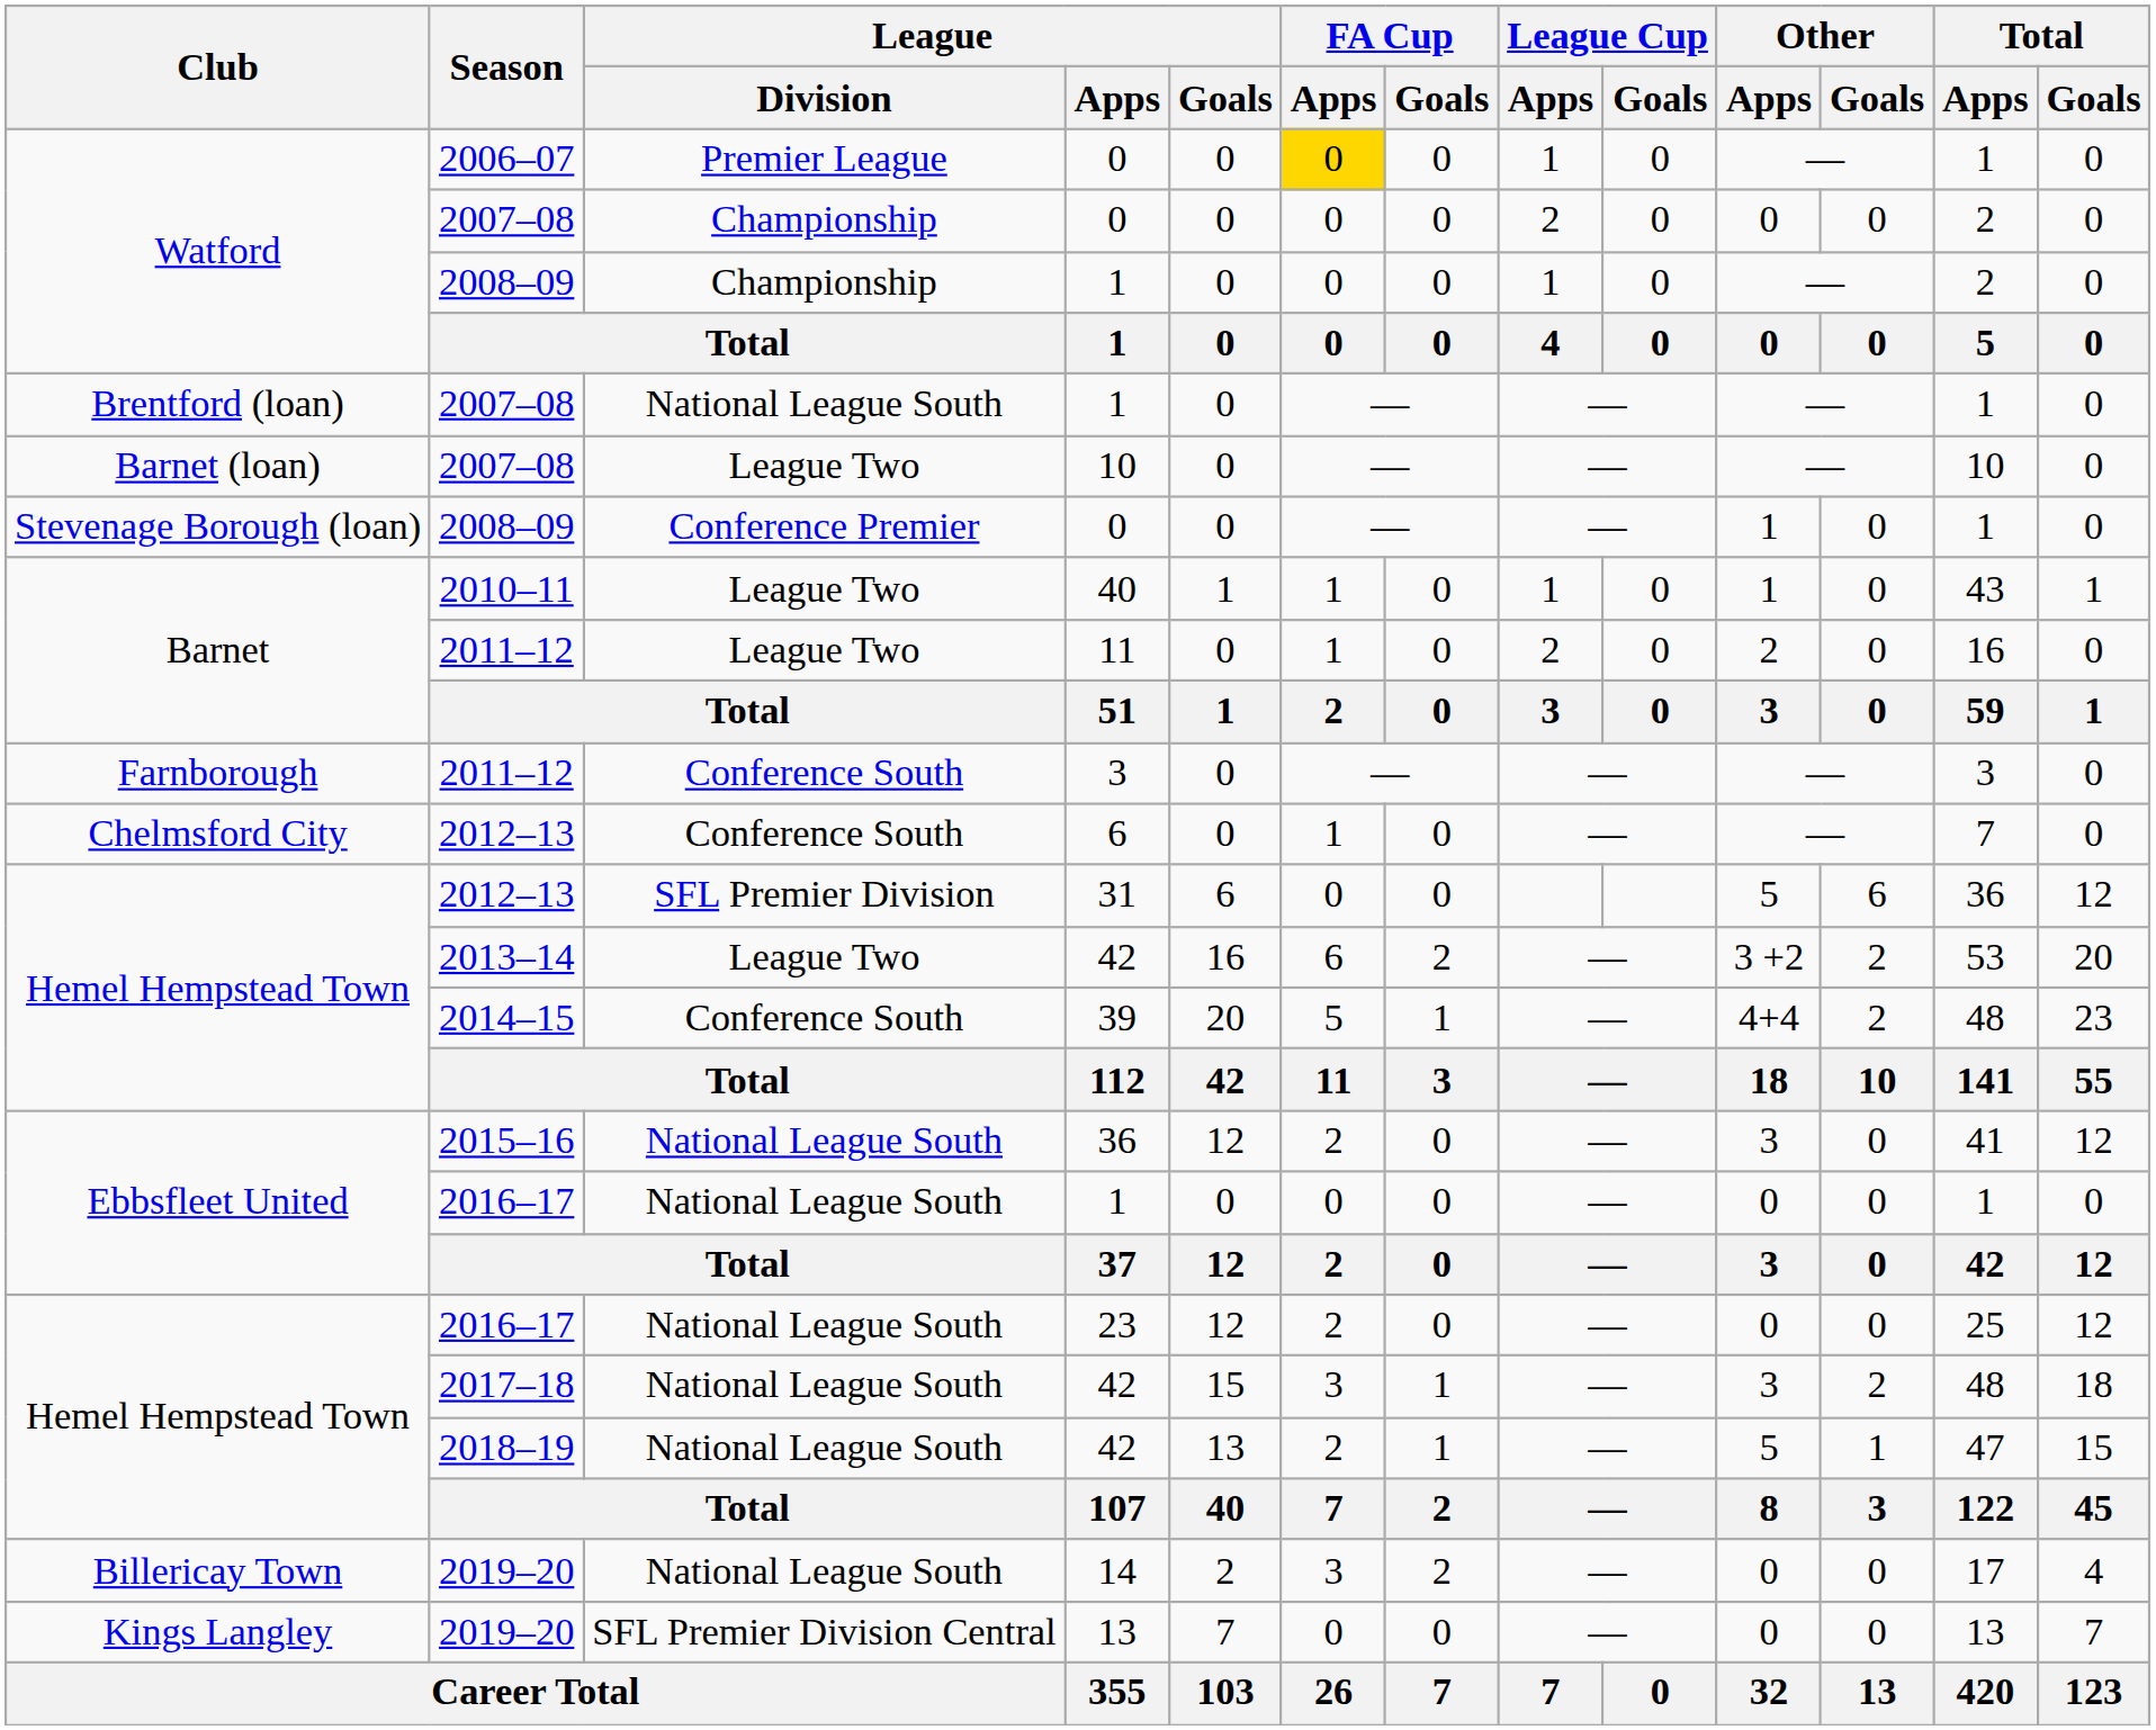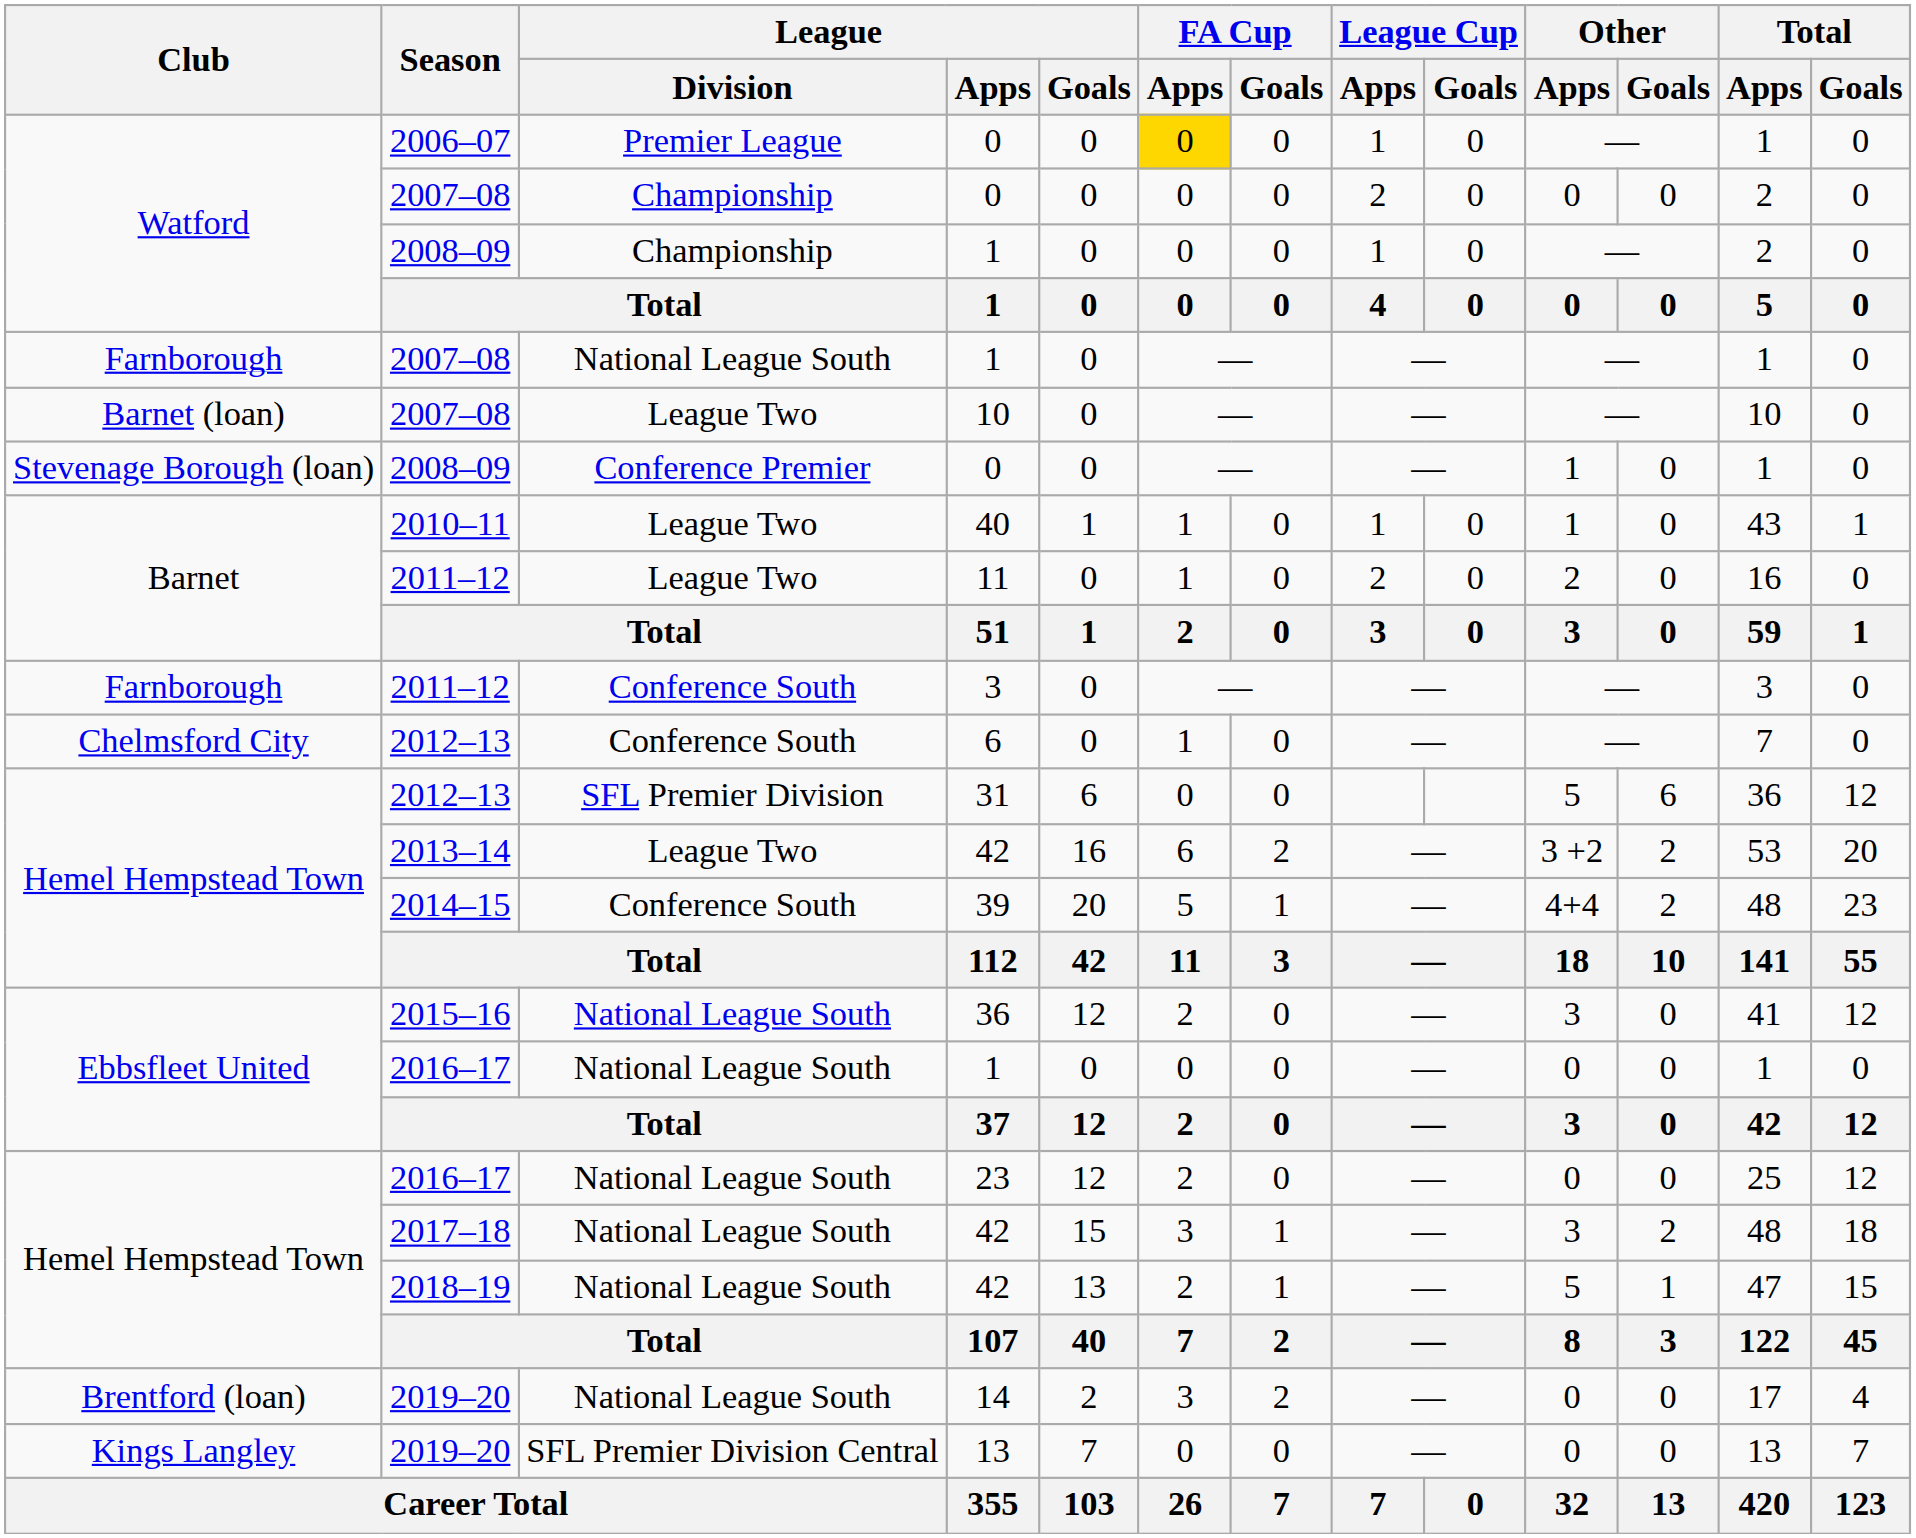 <table class="wikitable" style="text-align: center;">
 <tr>
 <th rowspan="2">Club</th>
 <th rowspan="2">Season</th>
 <th colspan="3">League</th>
 <th colspan="2"><a href='#'>FA Cup</a></th>
 <th colspan="2"><a href='#'>League Cup</a></th>
 <th colspan="2">Other</th>
 <th colspan="2">Total</th>
 </tr>
 <tr>
 <th>Division</th>
 <th>Apps</th>
 <th>Goals</th>
 <th>Apps</th>
 <th>Goals</th>
 <th>Apps</th>
 <th>Goals</th>
 <th>Apps</th>
 <th>Goals</th>
 <th>Apps</th>
 <th>Goals</th>
 </tr>
 <tr>
 <td rowspan="4"><a href='#'>Watford</a></td>
 <td><a href='#'>2006–07</a></td>
 <td><a href='#'>Premier League</a></td>
 <td>0</td>
 <td>0</td>
 <td style="background: gold;">0</td>
 <td>0</td>
 <td>1</td>
 <td>0</td>
 <td colspan=2>—</td>
 <td>1</td>
 <td>0</td>
 </tr>
 <tr>
 <td><a href='#'>2007–08</a></td>
 <td><a href='#'>Championship</a></td>
 <td>0</td>
 <td>0</td>
 <td>0</td>
 <td>0</td>
 <td>2</td>
 <td>0</td>
 <td>0</td>
 <td>0</td>
 <td>2</td>
 <td>0</td>
 </tr>
 <tr>
 <td><a href='#'>2008–09</a></td>
 <td>Championship</td>
 <td>1</td>
 <td>0</td>
 <td>0</td>
 <td>0</td>
 <td>1</td>
 <td>0</td>
 <td colspan=2>—</td>
 <td>2</td>
 <td>0</td>
 </tr>
 <tr>
 <th colspan="2">Total</th>
 <th>1</th>
 <th>0</th>
 <th>0</th>
 <th>0</th>
 <th>4</th>
 <th>0</th>
 <th>0</th>
 <th>0</th>
 <th>5</th>
 <th>0</th>
 </tr>
 <tr>
-<td><a href='#'>Brentford</a> (loan)</td>
+<td><a href='#'>Farnborough</a></td>
 <td><a href='#'>2007–08</a></td>
 <td>National League South</td>
 <td>1</td>
 <td>0</td>
 <td colspan=2>—</td>
 <td colspan=2>—</td>
 <td colspan=2>—</td>
 <td>1</td>
 <td>0</td>
 </tr>
 <tr>
 <td><a href='#'>Barnet</a> (loan)</td>
 <td><a href='#'>2007–08</a></td>
 <td>League Two</td>
 <td>10</td>
 <td>0</td>
 <td colspan=2>—</td>
 <td colspan=2>—</td>
 <td colspan=2>—</td>
 <td>10</td>
 <td>0</td>
 </tr>
 <tr>
 <td><a href='#'>Stevenage Borough</a> (loan)</td>
 <td><a href='#'>2008–09</a></td>
 <td><a href='#'>Conference Premier</a></td>
 <td>0</td>
 <td>0</td>
 <td colspan=2>—</td>
 <td colspan=2>—</td>
 <td>1</td>
 <td>0</td>
 <td>1</td>
 <td>0</td>
 </tr>
 <tr>
 <td rowspan="3">Barnet</td>
 <td><a href='#'>2010–11</a></td>
 <td>League Two</td>
 <td>40</td>
 <td>1</td>
 <td>1</td>
 <td>0</td>
 <td>1</td>
 <td>0</td>
 <td>1</td>
 <td>0</td>
 <td>43</td>
 <td>1</td>
 </tr>
 <tr>
 <td><a href='#'>2011–12</a></td>
 <td>League Two</td>
 <td>11</td>
 <td>0</td>
 <td>1</td>
 <td>0</td>
 <td>2</td>
 <td>0</td>
 <td>2</td>
 <td>0</td>
 <td>16</td>
 <td>0</td>
 </tr>
 <tr>
 <th colspan="2">Total</th>
 <th>51</th>
 <th>1</th>
 <th>2</th>
 <th>0</th>
 <th>3</th>
 <th>0</th>
 <th>3</th>
 <th>0</th>
 <th>59</th>
 <th>1</th>
 </tr>
 <tr>
 <td><a href='#'>Farnborough</a></td>
 <td><a href='#'>2011–12</a></td>
 <td><a href='#'>Conference South</a></td>
 <td>3</td>
 <td>0</td>
 <td colspan=2>—</td>
 <td colspan=2>—</td>
 <td colspan=2>—</td>
 <td>3</td>
 <td>0</td>
 </tr>
 <tr>
 <td><a href='#'>Chelmsford City</a></td>
 <td><a href='#'>2012–13</a></td>
 <td>Conference South</td>
 <td>6</td>
 <td>0</td>
 <td>1</td>
 <td>0</td>
 <td colspan=2>—</td>
 <td colspan=2>—</td>
 <td>7</td>
 <td>0</td>
 </tr>
 <tr>
 <td rowspan="4"><a href='#'>Hemel Hempstead Town</a></td>
 <td><a href='#'>2012–13</a></td>
 <td><a href='#'>SFL</a> Premier Division</td>
 <td>31</td>
 <td>6</td>
 <td>0</td>
 <td>0</td>
 <td></td>
 <td></td>
 <td>5</td>
 <td>6</td>
 <td>36</td>
 <td>12</td>
 </tr>
 <tr>
 <td><a href='#'>2013–14</a></td>
 <td>League Two</td>
 <td>42</td>
 <td>16</td>
 <td>6</td>
 <td>2</td>
 <td colspan=2>—</td>
 <td>3 +2</td>
 <td>2</td>
 <td>53</td>
 <td>20</td>
 </tr>
 <tr>
 <td><a href='#'>2014–15</a></td>
 <td>Conference South</td>
 <td>39</td>
 <td>20</td>
 <td>5</td>
 <td>1</td>
 <td colspan=2>—</td>
 <td>4+4</td>
 <td>2</td>
 <td>48</td>
 <td>23</td>
 </tr>
 <tr>
 <th colspan="2">Total</th>
 <th>112</th>
 <th>42</th>
 <th>11</th>
 <th>3</th>
 <th colspan=2>—</th>
 <th>18</th>
 <th>10</th>
 <th>141</th>
 <th>55</th>
 </tr>
 <tr>
 <td rowspan="3"><a href='#'>Ebbsfleet United</a></td>
 <td><a href='#'>2015–16</a></td>
 <td><a href='#'>National League South</a></td>
 <td>36</td>
 <td>12</td>
 <td>2</td>
 <td>0</td>
 <td colspan=2>—</td>
 <td>3</td>
 <td>0</td>
 <td>41</td>
 <td>12</td>
 </tr>
 <tr>
 <td><a href='#'>2016–17</a></td>
 <td>National League South</td>
 <td>1</td>
 <td>0</td>
 <td>0</td>
 <td>0</td>
 <td colspan=2>—</td>
 <td>0</td>
 <td>0</td>
 <td>1</td>
 <td>0</td>
 </tr>
 <tr>
 <th colspan="2">Total</th>
 <th>37</th>
 <th>12</th>
 <th>2</th>
 <th>0</th>
 <th colspan=2>—</th>
 <th>3</th>
 <th>0</th>
 <th>42</th>
 <th>12</th>
 </tr>
 <tr>
 <td rowspan="4">Hemel Hempstead Town</td>
 <td><a href='#'>2016–17</a></td>
 <td>National League South</td>
 <td>23</td>
 <td>12</td>
 <td>2</td>
 <td>0</td>
 <td colspan=2>—</td>
 <td>0</td>
 <td>0</td>
 <td>25</td>
 <td>12</td>
 </tr>
 <tr>
 <td><a href='#'>2017–18</a></td>
 <td>National League South</td>
 <td>42</td>
 <td>15</td>
 <td>3</td>
 <td>1</td>
 <td colspan=2>—</td>
 <td>3</td>
 <td>2</td>
 <td>48</td>
 <td>18</td>
 </tr>
 <tr>
 <td><a href='#'>2018–19</a></td>
 <td>National League South</td>
 <td>42</td>
 <td>13</td>
 <td>2</td>
 <td>1</td>
 <td colspan=2>—</td>
 <td>5</td>
 <td>1</td>
 <td>47</td>
 <td>15</td>
 </tr>
 <tr>
 <th colspan="2">Total</th>
 <th>107</th>
 <th>40</th>
 <th>7</th>
 <th>2</th>
 <th colspan=2>—</th>
 <th>8</th>
 <th>3</th>
 <th>122</th>
 <th>45</th>
 </tr>
 <tr>
-<td><a href='#'>Billericay Town</a></td>
+<td><a href='#'>Brentford</a> (loan)</td>
 <td><a href='#'>2019–20</a></td>
 <td>National League South</td>
 <td>14</td>
 <td>2</td>
 <td>3</td>
 <td>2</td>
 <td colspan=2>—</td>
 <td>0</td>
 <td>0</td>
 <td>17</td>
 <td>4</td>
 </tr>
 <tr>
 <td><a href='#'>Kings Langley</a></td>
 <td><a href='#'>2019–20</a></td>
 <td>SFL Premier Division Central</td>
 <td>13</td>
 <td>7</td>
 <td>0</td>
 <td>0</td>
 <td colspan=2>—</td>
 <td>0</td>
 <td>0</td>
 <td>13</td>
 <td>7</td>
 </tr>
 <tr>
 <th colspan="3">Career Total</th>
 <th>355</th>
 <th>103</th>
 <th>26</th>
 <th>7</th>
 <th>7</th>
 <th>0</th>
 <th>32</th>
 <th>13</th>
 <th>420</th>
 <th>123</th>
 </tr>
 </table>
